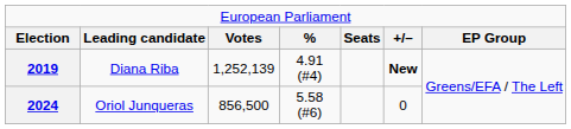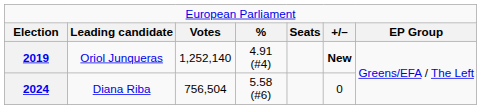 <table class="wikitable" style="font-size:95%; text-align:center;">
 <tr>
 <td colspan="7" align="center"><a href='#'>European Parliament</a></td>
 </tr>
 <tr>
 <th width="75">Election</th>
 <th>Leading candidate</th>
 <th width="70">Votes</th>
 <th width="60">%</th>
 <th>Seats</th>
 <th width="35">+/–</th>
 <th>EP Group</th>
 </tr>
 <tr>
 <th><a href='#'>2019</a></th>
-<td><a href='#'>Diana Riba</a></td>
-<td>1,252,139</td>
+<td><a href='#'>Oriol Junqueras</a></td>
+<td>1,252,140</td>
 <td>4.91 (#4)</td>
 <td></td>
 <td><strong>New</strong></td>
 <td rowspan=2><a href='#'>Greens/EFA</a> / <a href='#'>The Left</a></td>
 </tr>
 <tr>
 <th><a href='#'>2024</a></th>
-<td><a href='#'>Oriol Junqueras</a></td>
-<td>856,500</td>
+<td><a href='#'>Diana Riba</a></td>
+<td>756,504</td>
 <td>5.58 (#6)</td>
 <td></td>
 <td>0</td>
 </tr>
 </table>
